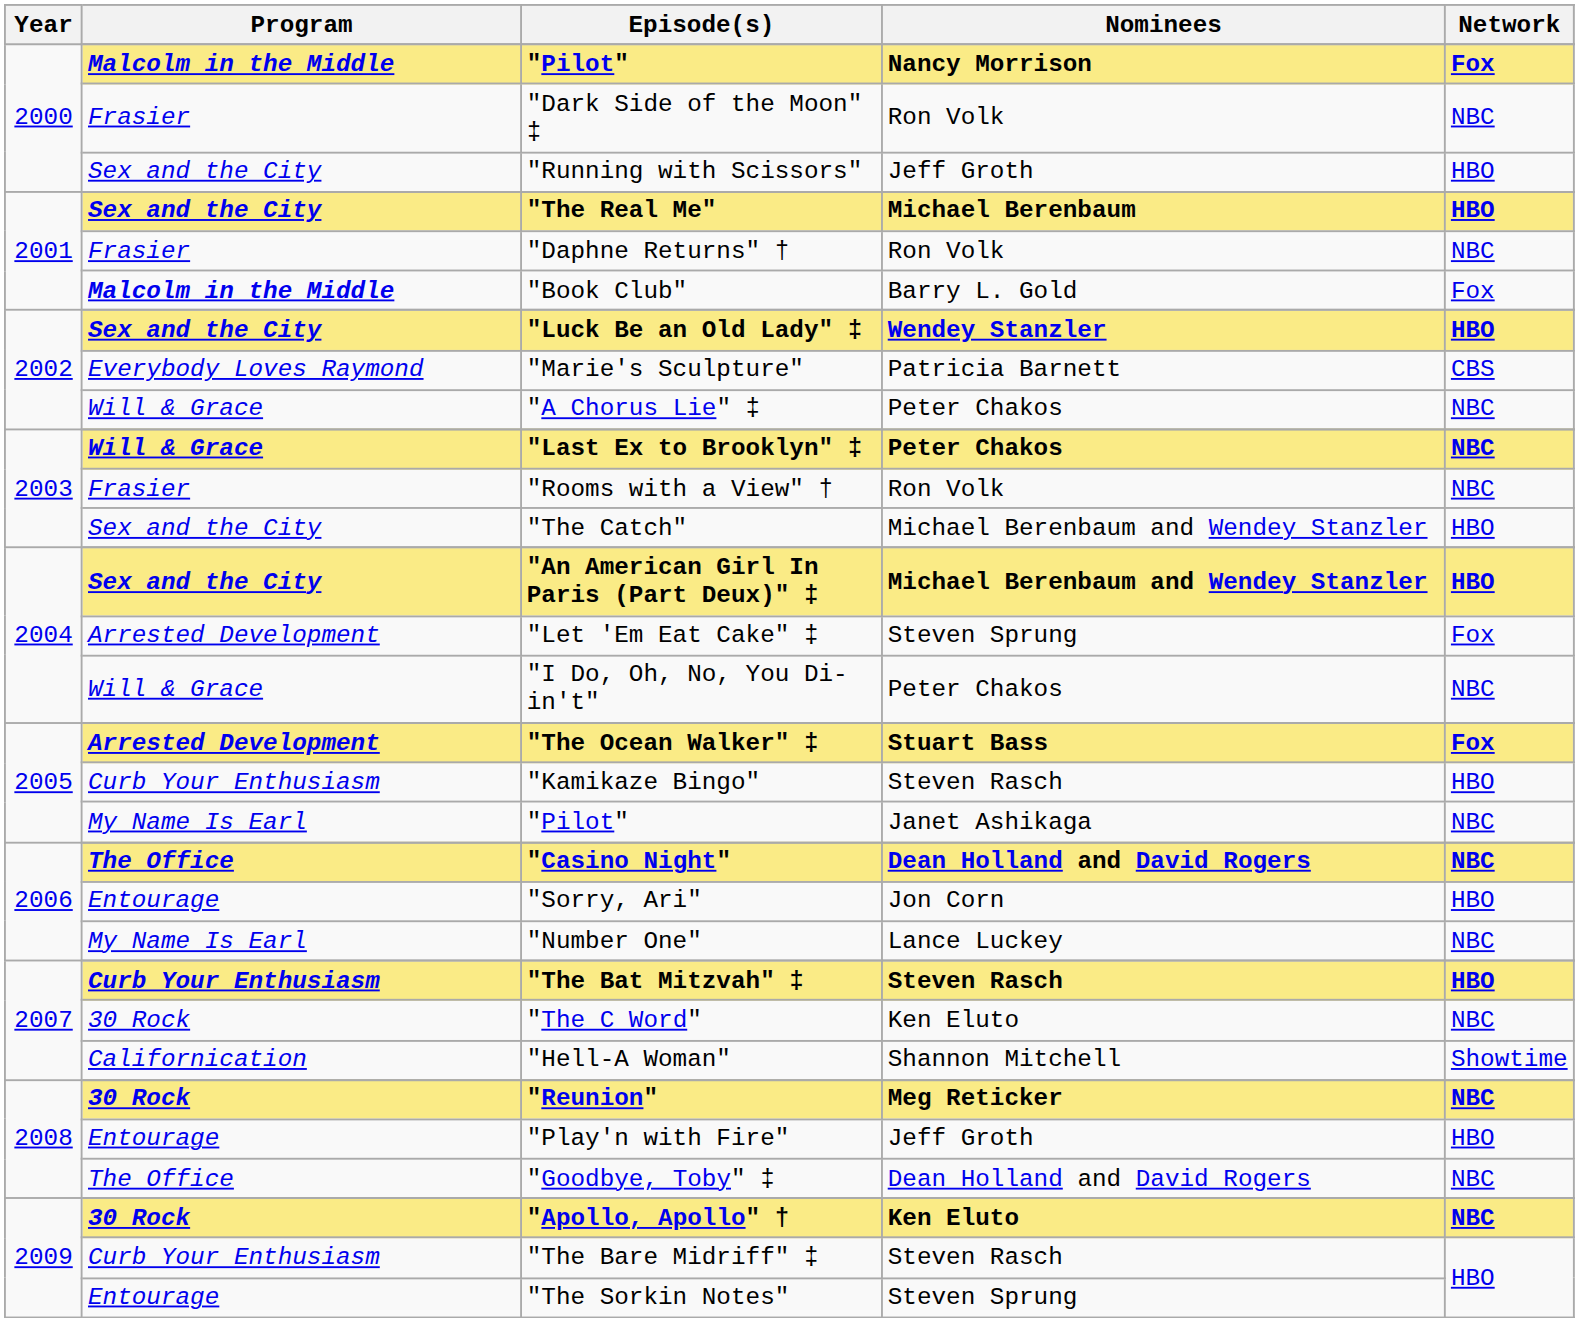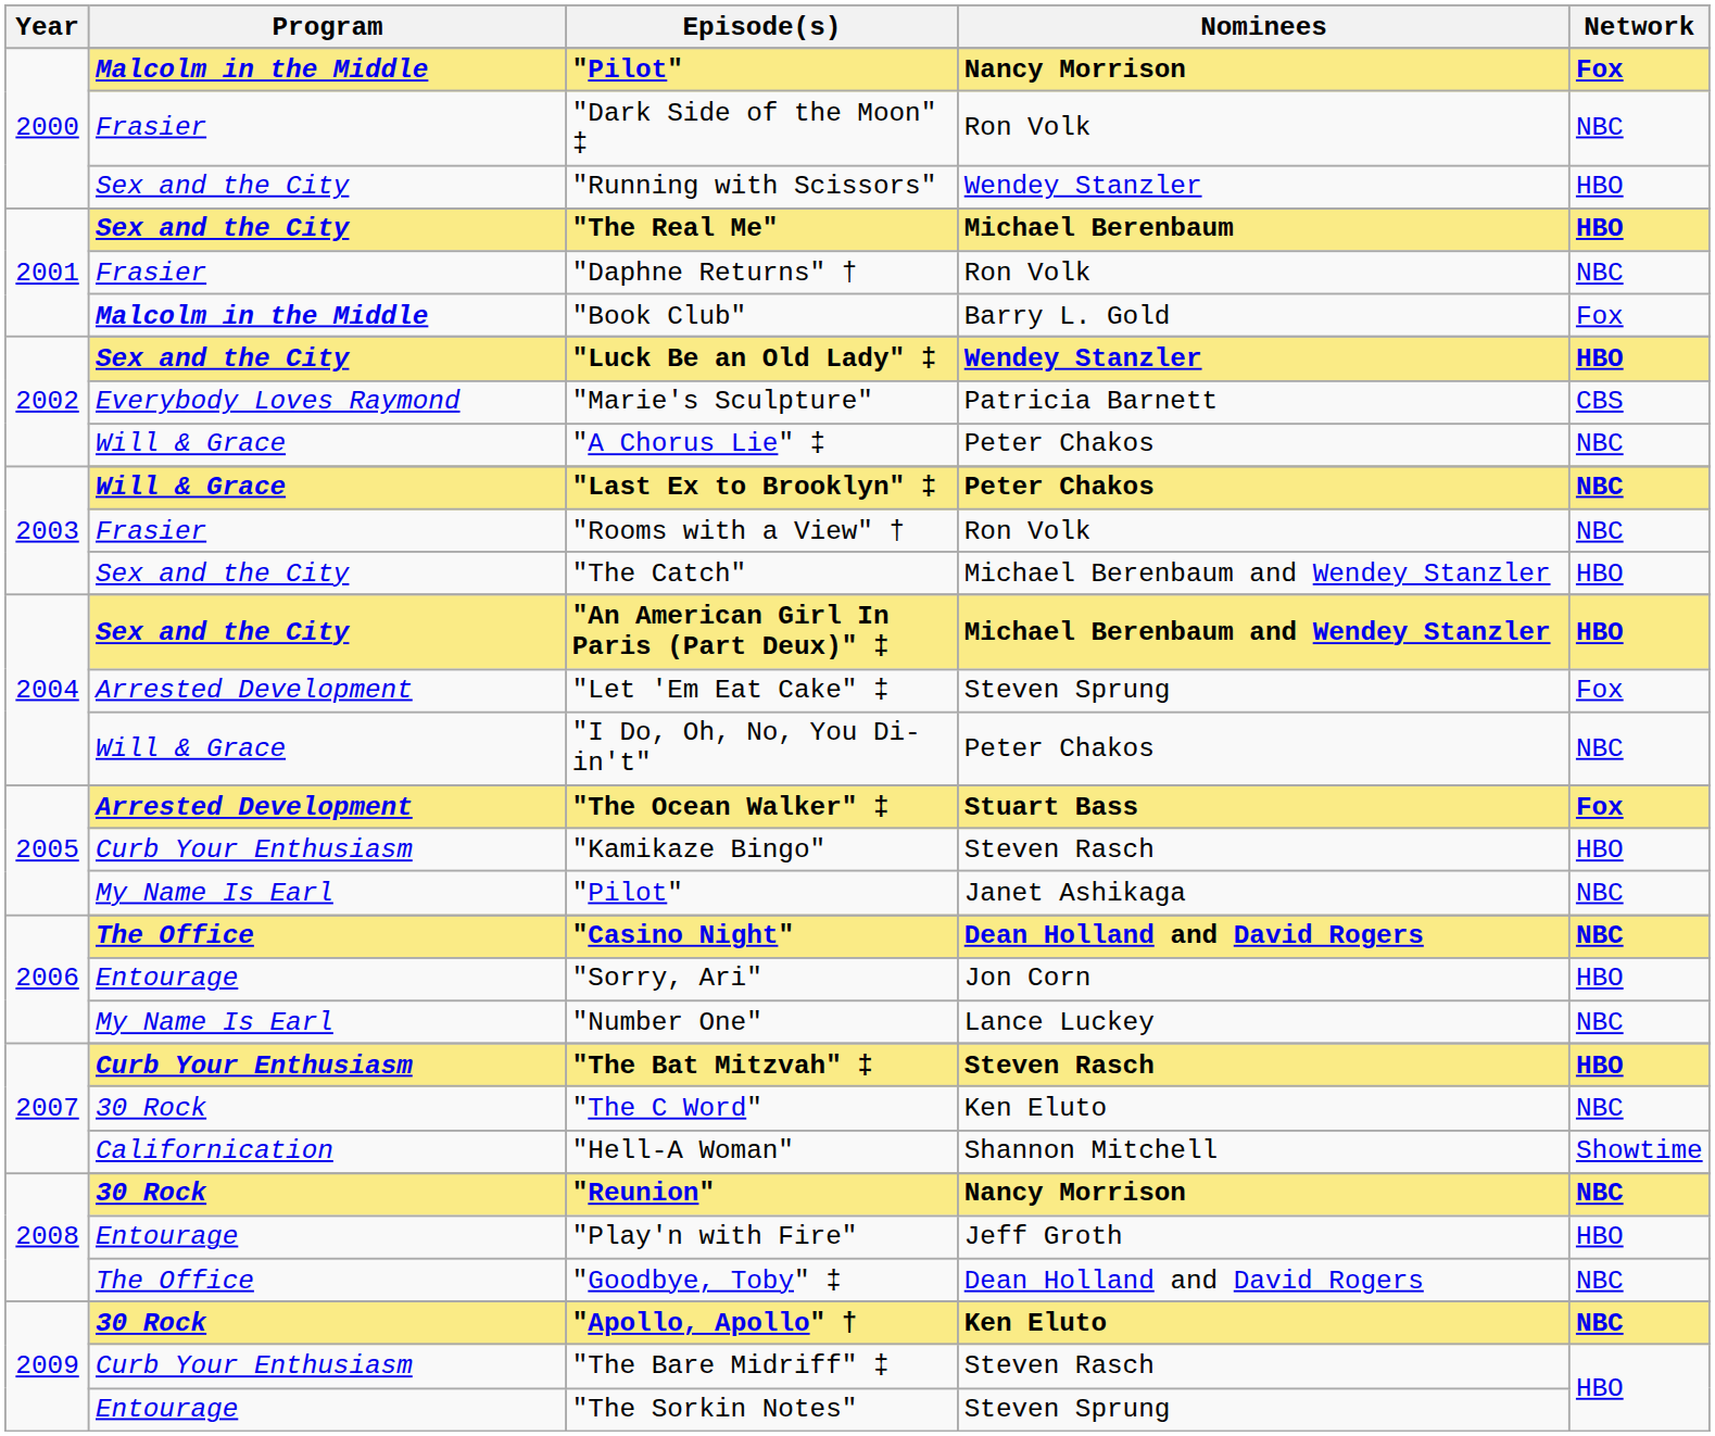 <table class="wikitable" style="width:95%">
 <tr bgcolor="#bebebe">
 <th width="5%">Year</th>
 <th width="30%">Program</th>
 <th width="25%">Episode(s)</th>
 <th width="40%">Nominees</th>
 <th width="10%">Network</th>
 </tr>
 <tr>
 <td rowspan=4 style="text-align:center"><a href='#'>2000</a><br></td>
 </tr>
 <tr style="background:#FAEB86">
 <td><strong><em><a href='#'>Malcolm in the Middle</a></em></strong></td>
 <td><strong>"<a href='#'>Pilot</a>"</strong></td>
 <td><strong>Nancy Morrison</strong></td>
 <td><strong><a href='#'>Fox</a></strong></td>
 </tr>
 <tr>
 <td><em><a href='#'>Frasier</a></em></td>
 <td>"Dark Side of the Moon" ‡</td>
 <td>Ron Volk</td>
 <td><a href='#'>NBC</a></td>
 </tr>
 <tr>
 <td><em><a href='#'>Sex and the City</a></em></td>
 <td>"Running with Scissors"</td>
-<td>Jeff Groth</td>
+<td><a href='#'>Wendey Stanzler</a></td>
 <td><a href='#'>HBO</a></td>
 </tr>
 <tr>
 <td rowspan=4 style="text-align:center"><a href='#'>2001</a><br></td>
 </tr>
 <tr style="background:#FAEB86">
 <td><strong><em><a href='#'>Sex and the City</a></em></strong></td>
 <td><strong>"The Real Me"</strong></td>
 <td><strong>Michael Berenbaum</strong></td>
 <td><strong><a href='#'>HBO</a></strong></td>
 </tr>
 <tr>
 <td><em><a href='#'>Frasier</a></em></td>
 <td>"Daphne Returns" †</td>
 <td>Ron Volk</td>
 <td><a href='#'>NBC</a></td>
 </tr>
 <tr>
 <td><strong><em><a href='#'>Malcolm in the Middle</a></em></strong></td>
 <td>"Book Club"</td>
 <td>Barry L. Gold</td>
 <td><a href='#'>Fox</a></td>
 </tr>
 <tr>
 <td rowspan=4 style="text-align:center"><a href='#'>2002</a><br></td>
 </tr>
 <tr style="background:#FAEB86">
 <td><strong><em><a href='#'>Sex and the City</a></em></strong></td>
 <td><strong>"Luck Be an Old Lady" ‡</strong></td>
 <td><strong><a href='#'>Wendey Stanzler</a></strong></td>
 <td><strong><a href='#'>HBO</a></strong></td>
 </tr>
 <tr>
 <td><em><a href='#'>Everybody Loves Raymond</a></em></td>
 <td>"Marie's Sculpture"</td>
 <td>Patricia Barnett</td>
 <td><a href='#'>CBS</a></td>
 </tr>
 <tr>
 <td><em><a href='#'>Will & Grace</a></em></td>
 <td>"<a href='#'>A Chorus Lie</a>" ‡</td>
 <td>Peter Chakos</td>
 <td><a href='#'>NBC</a></td>
 </tr>
 <tr>
 <td rowspan=4 style="text-align:center"><a href='#'>2003</a><br></td>
 </tr>
 <tr style="background:#FAEB86">
 <td><strong><em><a href='#'>Will & Grace</a></em></strong></td>
 <td><strong>"Last Ex to Brooklyn" ‡</strong></td>
 <td><strong>Peter Chakos</strong></td>
 <td><strong><a href='#'>NBC</a></strong></td>
 </tr>
 <tr>
 <td><em><a href='#'>Frasier</a></em></td>
 <td>"Rooms with a View" †</td>
 <td>Ron Volk</td>
 <td><a href='#'>NBC</a></td>
 </tr>
 <tr>
 <td><em><a href='#'>Sex and the City</a></em></td>
 <td>"The Catch"</td>
 <td>Michael Berenbaum and <a href='#'>Wendey Stanzler</a></td>
 <td><a href='#'>HBO</a></td>
 </tr>
 <tr>
 <td rowspan=4 style="text-align:center"><a href='#'>2004</a><br></td>
 </tr>
 <tr style="background:#FAEB86">
 <td><strong><em><a href='#'>Sex and the City</a></em></strong></td>
 <td><strong>"An American Girl In Paris (Part Deux)" ‡</strong></td>
 <td><strong>Michael Berenbaum and <a href='#'>Wendey Stanzler</a></strong></td>
 <td><strong><a href='#'>HBO</a></strong></td>
 </tr>
 <tr>
 <td><em><a href='#'>Arrested Development</a></em></td>
 <td>"Let 'Em Eat Cake" ‡</td>
 <td>Steven Sprung</td>
 <td><a href='#'>Fox</a></td>
 </tr>
 <tr>
 <td><em><a href='#'>Will & Grace</a></em></td>
 <td>"I Do, Oh, No, You Di-in't"</td>
 <td>Peter Chakos</td>
 <td><a href='#'>NBC</a></td>
 </tr>
 <tr>
 <td rowspan=4 style="text-align:center"><a href='#'>2005</a><br></td>
 </tr>
 <tr style="background:#FAEB86">
 <td><strong><em><a href='#'>Arrested Development</a></em></strong></td>
 <td><strong>"The Ocean Walker" ‡</strong></td>
 <td><strong>Stuart Bass</strong></td>
 <td><strong><a href='#'>Fox</a></strong></td>
 </tr>
 <tr>
 <td><em><a href='#'>Curb Your Enthusiasm</a></em></td>
 <td>"Kamikaze Bingo"</td>
 <td>Steven Rasch</td>
 <td><a href='#'>HBO</a></td>
 </tr>
 <tr>
 <td><em><a href='#'>My Name Is Earl</a></em></td>
 <td>"<a href='#'>Pilot</a>"</td>
 <td>Janet Ashikaga</td>
 <td><a href='#'>NBC</a></td>
 </tr>
 <tr>
 <td rowspan=4 style="text-align:center"><a href='#'>2006</a><br></td>
 </tr>
 <tr style="background:#FAEB86">
 <td><strong><em><a href='#'>The Office</a></em></strong></td>
 <td><strong>"<a href='#'>Casino Night</a>"</strong></td>
 <td><strong><a href='#'>Dean Holland</a> and <a href='#'>David Rogers</a></strong></td>
 <td><strong><a href='#'>NBC</a></strong></td>
 </tr>
 <tr>
 <td><em><a href='#'>Entourage</a></em></td>
 <td>"Sorry, Ari"</td>
 <td>Jon Corn</td>
 <td><a href='#'>HBO</a></td>
 </tr>
 <tr>
 <td><em><a href='#'>My Name Is Earl</a></em></td>
 <td>"Number One"</td>
 <td>Lance Luckey</td>
 <td><a href='#'>NBC</a></td>
 </tr>
 <tr>
 <td rowspan=4 style="text-align:center"><a href='#'>2007</a><br></td>
 </tr>
 <tr style="background:#FAEB86">
 <td><strong><em><a href='#'>Curb Your Enthusiasm</a></em></strong></td>
 <td><strong>"The Bat Mitzvah" ‡</strong></td>
 <td><strong>Steven Rasch</strong></td>
 <td><strong><a href='#'>HBO</a></strong></td>
 </tr>
 <tr>
 <td><em><a href='#'>30 Rock</a></em></td>
 <td>"<a href='#'>The C Word</a>"</td>
 <td>Ken Eluto</td>
 <td><a href='#'>NBC</a></td>
 </tr>
 <tr>
 <td><em><a href='#'>Californication</a></em></td>
 <td>"Hell-A Woman"</td>
 <td>Shannon Mitchell</td>
 <td><a href='#'>Showtime</a></td>
 </tr>
 <tr>
 <td rowspan=4 style="text-align:center"><a href='#'>2008</a><br></td>
 </tr>
 <tr style="background:#FAEB86">
 <td><strong><em><a href='#'>30 Rock</a></em></strong></td>
 <td><strong>"<a href='#'>Reunion</a>"</strong></td>
-<td><strong>Meg Reticker</strong></td>
+<td><strong>Nancy Morrison</strong></td>
 <td><strong><a href='#'>NBC</a></strong></td>
 </tr>
 <tr>
 <td><em><a href='#'>Entourage</a></em></td>
 <td>"Play'n with Fire"</td>
 <td>Jeff Groth</td>
 <td><a href='#'>HBO</a></td>
 </tr>
 <tr>
 <td><em><a href='#'>The Office</a></em></td>
 <td>"<a href='#'>Goodbye, Toby</a>" ‡</td>
 <td><a href='#'>Dean Holland</a> and <a href='#'>David Rogers</a></td>
 <td><a href='#'>NBC</a></td>
 </tr>
 <tr>
 <td rowspan=4 style="text-align:center"><a href='#'>2009</a><br></td>
 </tr>
 <tr style="background:#FAEB86">
 <td><strong><em><a href='#'>30 Rock</a></em></strong></td>
 <td><strong>"<a href='#'>Apollo, Apollo</a>" †</strong></td>
 <td><strong>Ken Eluto</strong></td>
 <td><strong><a href='#'>NBC</a></strong></td>
 </tr>
 <tr>
 <td><em><a href='#'>Curb Your Enthusiasm</a></em></td>
 <td>"The Bare Midriff" ‡</td>
 <td>Steven Rasch</td>
 <td rowspan="2"><a href='#'>HBO</a></td>
 </tr>
 <tr>
 <td><em><a href='#'>Entourage</a></em></td>
 <td>"The Sorkin Notes"</td>
 <td>Steven Sprung</td>
 </tr>
 <tr>
 </tr>
 </table>
